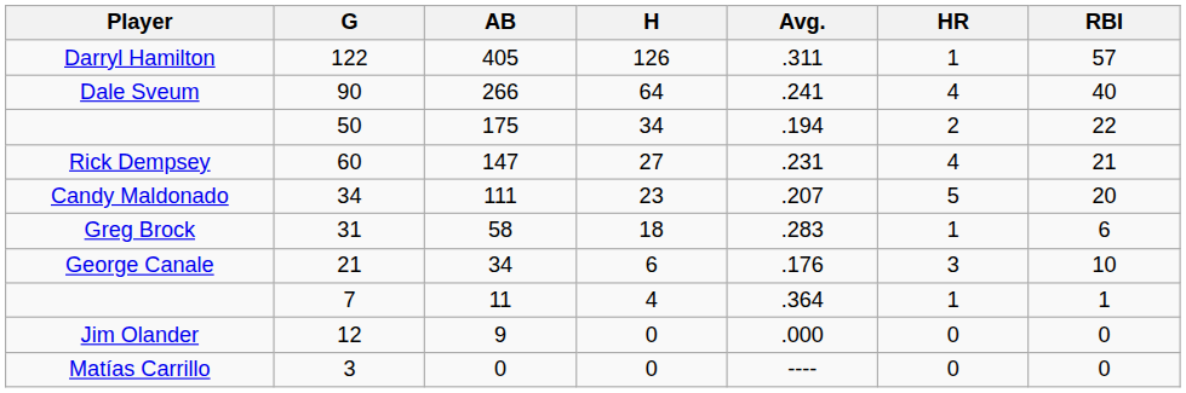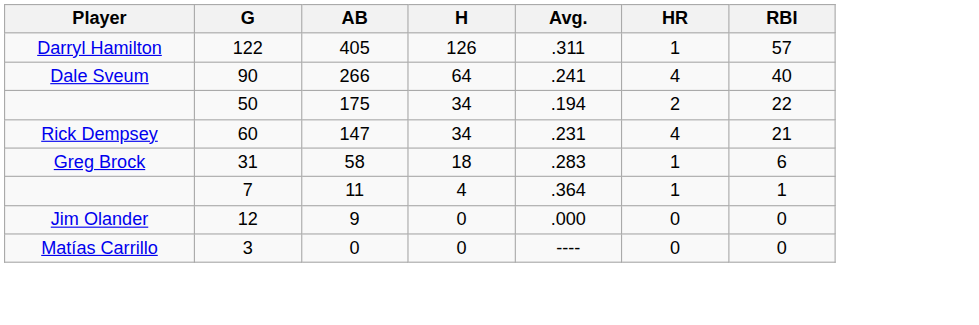 <table class="wikitable sortable">
 <tr>
 <th bgcolor="#DDDDFF" width="16%">Player</th>
 <th bgcolor="#DDDDFF" width="9%">G</th>
 <th bgcolor="#DDDDFF" width="9%">AB</th>
 <th bgcolor="#DDDDFF" width="9%">H</th>
 <th bgcolor="#DDDDFF" width="9%">Avg.</th>
 <th bgcolor="#DDDDFF" width="9%">HR</th>
 <th bgcolor="#DDDDFF" width="9%">RBI</th>
 </tr>
 <tr align="center">
 <td><a href='#'>Darryl Hamilton</a></td>
 <td>122</td>
 <td>405</td>
 <td>126</td>
 <td>.311</td>
 <td>1</td>
 <td>57</td>
 </tr>
 <tr align="center">
 <td><a href='#'>Dale Sveum</a></td>
 <td>90</td>
 <td>266</td>
 <td>64</td>
 <td>.241</td>
 <td>4</td>
 <td>40</td>
 </tr>
 <tr align="center">
 <td></td>
 <td>50</td>
 <td>175</td>
 <td>34</td>
 <td>.194</td>
 <td>2</td>
 <td>22</td>
 </tr>
 <tr align="center">
 <td><a href='#'>Rick Dempsey</a></td>
 <td>60</td>
 <td>147</td>
-<td>27</td>
+<td>34</td>
 <td>.231</td>
 <td>4</td>
 <td>21</td>
-</tr>
-<tr align="center">
-<td><a href='#'>Candy Maldonado</a></td>
-<td>34</td>
-<td>111</td>
-<td>23</td>
-<td>.207</td>
-<td>5</td>
-<td>20</td>
 </tr>
 <tr align="center">
 <td><a href='#'>Greg Brock</a></td>
 <td>31</td>
 <td>58</td>
 <td>18</td>
 <td>.283</td>
 <td>1</td>
 <td>6</td>
-</tr>
-<tr align="center">
-<td><a href='#'>George Canale</a></td>
-<td>21</td>
-<td>34</td>
-<td>6</td>
-<td>.176</td>
-<td>3</td>
-<td>10</td>
 </tr>
 <tr align="center">
 <td></td>
 <td>7</td>
 <td>11</td>
 <td>4</td>
 <td>.364</td>
 <td>1</td>
 <td>1</td>
 </tr>
 <tr align="center">
 <td><a href='#'>Jim Olander</a></td>
 <td>12</td>
 <td>9</td>
 <td>0</td>
 <td>.000</td>
 <td>0</td>
 <td>0</td>
 </tr>
 <tr align="center">
 <td><a href='#'>Matías Carrillo</a></td>
 <td>3</td>
 <td>0</td>
 <td>0</td>
 <td>----</td>
 <td>0</td>
 <td>0</td>
 </tr>
 </table>
